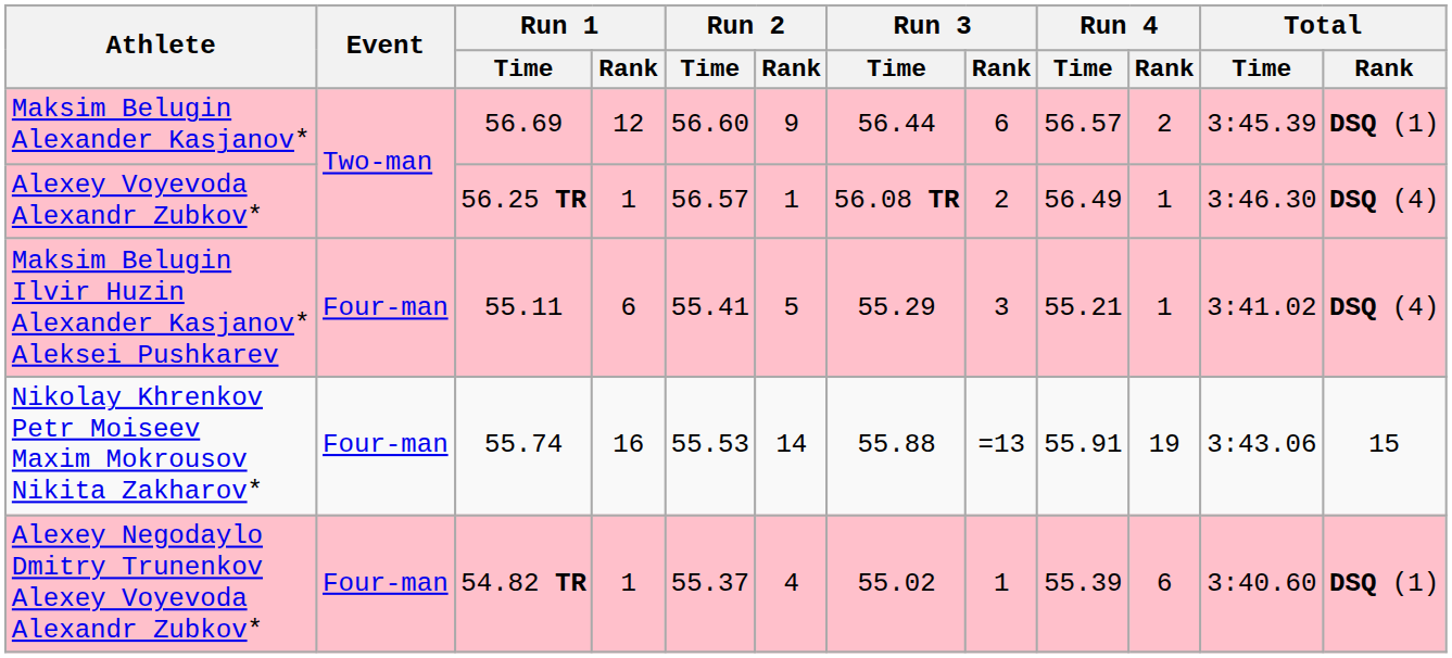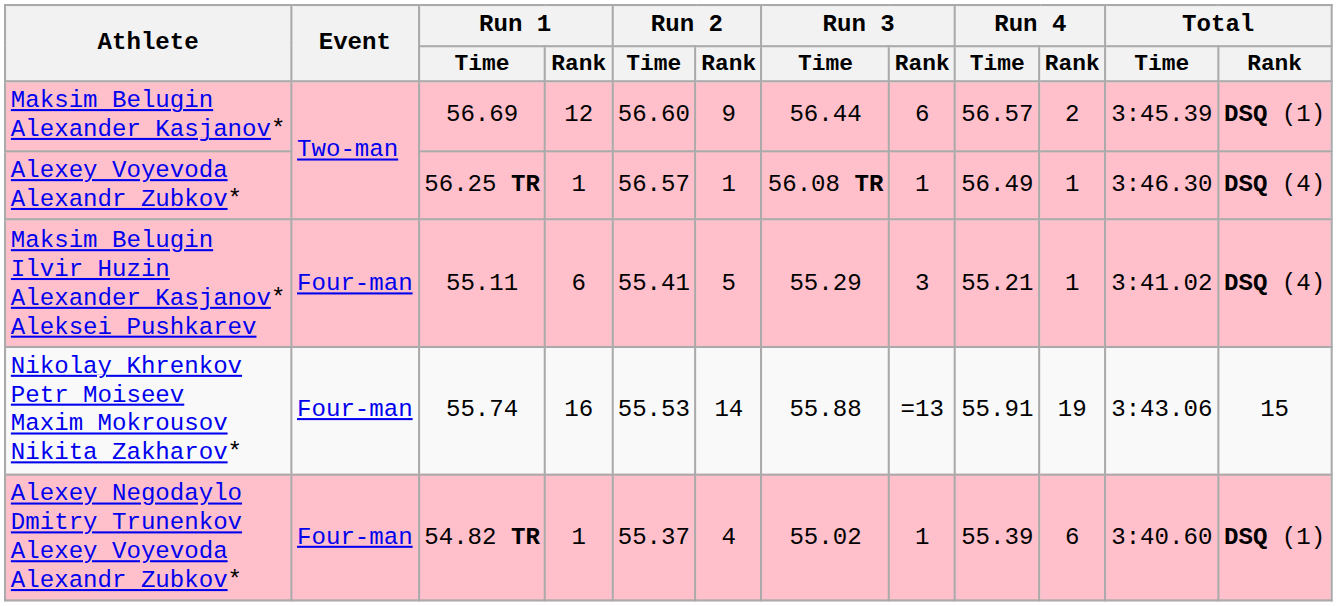 <table class="wikitable" style="font-size:90%">
 <tr>
 <th rowspan="2">Athlete</th>
 <th rowspan="2">Event</th>
 <th colspan="2">Run 1</th>
 <th colspan="2">Run 2</th>
 <th colspan="2">Run 3</th>
 <th colspan="2">Run 4</th>
 <th colspan="2">Total</th>
 </tr>
 <tr style="font-size:95%">
 <th>Time</th>
 <th>Rank</th>
 <th>Time</th>
 <th>Rank</th>
 <th>Time</th>
 <th>Rank</th>
 <th>Time</th>
 <th>Rank</th>
 <th>Time</th>
 <th>Rank</th>
 </tr>
 <tr align=center  bgcolor=pink>
 <td align=left><a href='#'>Maksim Belugin</a><br><a href='#'>Alexander Kasjanov</a>*</td>
 <td align=left rowspan=2><a href='#'>Two-man</a></td>
 <td>56.69</td>
 <td>12</td>
 <td>56.60</td>
 <td>9</td>
 <td>56.44</td>
 <td>6</td>
 <td>56.57</td>
 <td>2</td>
 <td>3:45.39</td>
 <td><strong>DSQ</strong> (1)</td>
 </tr>
 <tr align=center  bgcolor=pink>
 <td align=left><a href='#'>Alexey Voyevoda</a><br><a href='#'>Alexandr Zubkov</a>*</td>
 <td>56.25 <strong>TR</strong></td>
 <td>1</td>
 <td>56.57</td>
 <td>1</td>
 <td>56.08 <strong>TR</strong></td>
-<td>2</td>
+<td>1</td>
 <td>56.49</td>
 <td>1</td>
 <td>3:46.30</td>
 <td><strong>DSQ</strong> (4)</td>
 </tr>
 <tr align=center bgcolor=pink>
 <td align=left><a href='#'>Maksim Belugin</a><br><a href='#'>Ilvir Huzin</a><br><a href='#'>Alexander Kasjanov</a>*<br><a href='#'>Aleksei Pushkarev</a></td>
 <td align=left><a href='#'>Four-man</a></td>
 <td>55.11</td>
 <td>6</td>
 <td>55.41</td>
 <td>5</td>
 <td>55.29</td>
 <td>3</td>
 <td>55.21</td>
 <td>1</td>
 <td>3:41.02</td>
 <td><strong>DSQ</strong> (4)</td>
 </tr>
 <tr align=center>
 <td align=left><a href='#'>Nikolay Khrenkov</a><br><a href='#'>Petr Moiseev</a><br><a href='#'>Maxim Mokrousov</a><br><a href='#'>Nikita Zakharov</a>*</td>
 <td align=left><a href='#'>Four-man</a></td>
 <td>55.74</td>
 <td>16</td>
 <td>55.53</td>
 <td>14</td>
 <td>55.88</td>
 <td>=13</td>
 <td>55.91</td>
 <td>19</td>
 <td>3:43.06</td>
 <td>15</td>
 </tr>
 <tr align=center  bgcolor=pink>
 <td align=left><a href='#'>Alexey Negodaylo</a><br><a href='#'>Dmitry Trunenkov</a><br><a href='#'>Alexey Voyevoda</a><br><a href='#'>Alexandr Zubkov</a>*</td>
 <td align=left><a href='#'>Four-man</a></td>
 <td>54.82 <strong>TR</strong></td>
 <td>1</td>
 <td>55.37</td>
 <td>4</td>
 <td>55.02</td>
 <td>1</td>
 <td>55.39</td>
 <td>6</td>
 <td>3:40.60</td>
 <td><strong>DSQ</strong> (1)</td>
 </tr>
 </table>
